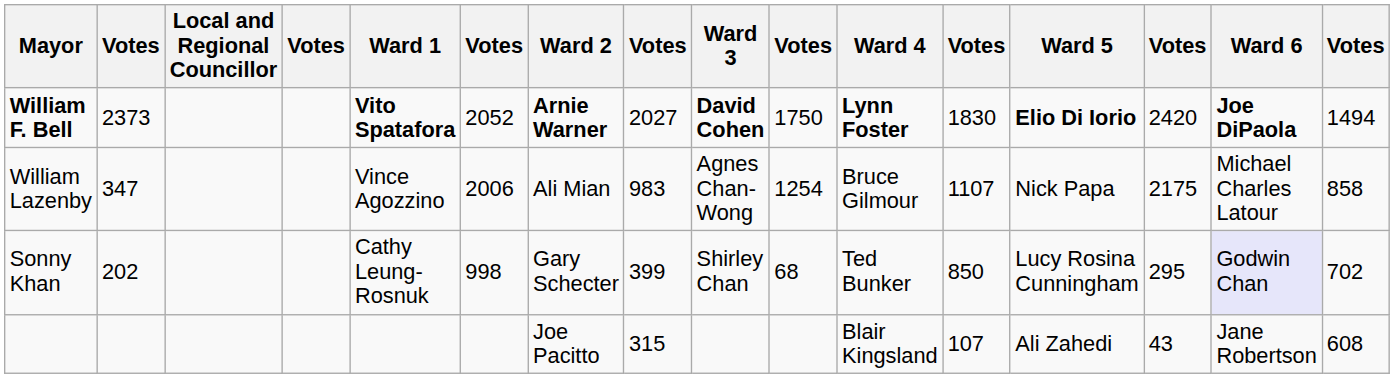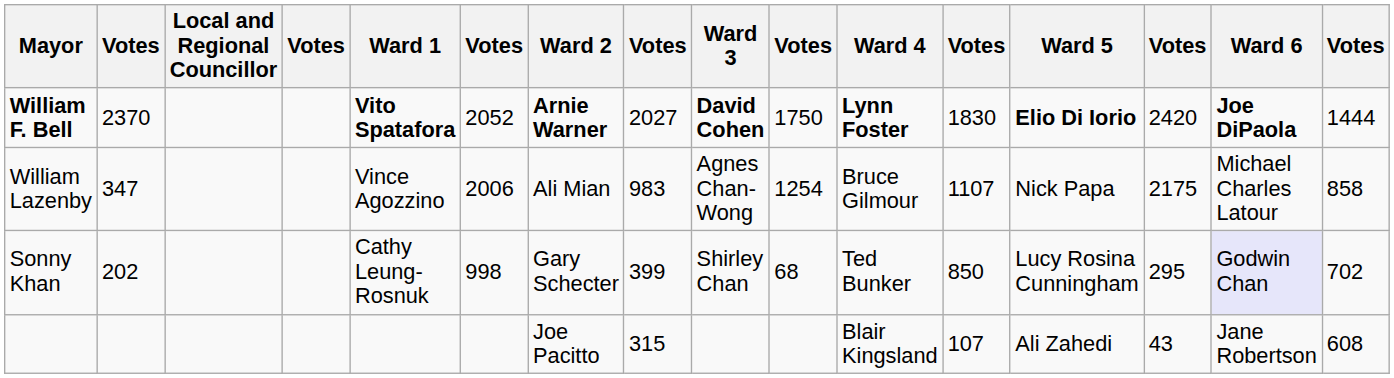 <table class="wikitable">
 <tr>
 <th>Mayor</th>
 <th>Votes</th>
 <th>Local and Regional Councillor</th>
 <th>Votes</th>
 <th>Ward 1</th>
 <th>Votes</th>
 <th>Ward 2</th>
 <th>Votes</th>
 <th>Ward 3</th>
 <th>Votes</th>
 <th>Ward 4</th>
 <th>Votes</th>
 <th>Ward 5</th>
 <th>Votes</th>
 <th>Ward 6</th>
 <th>Votes</th>
 </tr>
 <tr>
 <td><strong>William F. Bell</strong></td>
-<td>2373</td>
+<td>2370</td>
 <td></td>
 <td></td>
 <td><strong>Vito Spatafora</strong></td>
 <td>2052</td>
 <td><strong>Arnie Warner</strong></td>
 <td>2027</td>
 <td><strong>David Cohen</strong></td>
 <td>1750</td>
 <td><strong>Lynn Foster</strong></td>
 <td>1830</td>
 <td><strong>Elio Di Iorio</strong></td>
 <td>2420</td>
 <td><strong>Joe DiPaola</strong></td>
-<td>1494</td>
+<td>1444</td>
 </tr>
 <tr>
 <td>William Lazenby</td>
 <td>347</td>
 <td></td>
 <td></td>
 <td>Vince Agozzino</td>
 <td>2006</td>
 <td>Ali Mian</td>
 <td>983</td>
 <td>Agnes Chan-Wong</td>
 <td>1254</td>
 <td>Bruce Gilmour</td>
 <td>1107</td>
 <td>Nick Papa</td>
 <td>2175</td>
 <td>Michael Charles Latour</td>
 <td>858</td>
 </tr>
 <tr>
 <td>Sonny Khan</td>
 <td>202</td>
 <td></td>
 <td></td>
 <td>Cathy Leung-Rosnuk</td>
 <td>998</td>
 <td>Gary Schecter</td>
 <td>399</td>
 <td>Shirley Chan</td>
 <td>68</td>
 <td>Ted Bunker</td>
 <td>850</td>
 <td>Lucy Rosina Cunningham</td>
 <td>295</td>
 <td style="background: lavender;">Godwin Chan</td>
 <td>702</td>
 </tr>
 <tr>
 <td></td>
 <td></td>
 <td></td>
 <td></td>
 <td></td>
 <td></td>
 <td>Joe Pacitto</td>
 <td>315</td>
 <td></td>
 <td></td>
 <td>Blair Kingsland</td>
 <td>107</td>
 <td>Ali Zahedi</td>
 <td>43</td>
 <td>Jane Robertson</td>
 <td>608</td>
 </tr>
 </table>
